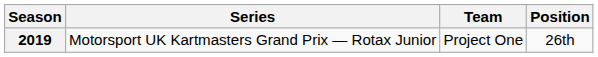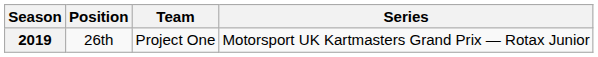 <table class="wikitable" style="font-size: 85%; text-align:center">
 <tr>
 <th>Season</th>
+<th>Position</th>
+<th>Team</th>
 <th>Series</th>
-<th>Team</th>
-<th>Position</th>
 </tr>
 <tr>
 <th>2019</th>
+<td>26th</td>
+<td align="left">Project One</td>
 <td align="left">Motorsport UK Kartmasters Grand Prix — Rotax Junior</td>
-<td align="left">Project One</td>
-<td>26th</td>
 </tr>
 </table>
